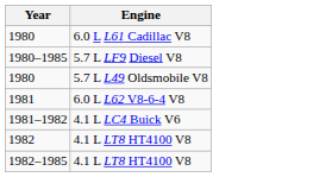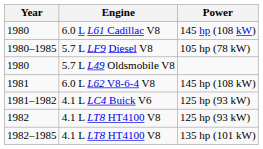 <table class=wikitable>
 <tr>
 <th>Year</th>
 <th>Engine</th>
+<th>Power</th>
 </tr>
 <tr>
 <td>1980</td>
 <td>6.0 <a href='#'>L</a> <a href='#'><em>L61</em> Cadillac</a> V8</td>
+<td>145 <a href='#'>hp</a> (108 <a href='#'>kW</a>)</td>
 </tr>
 <tr>
 <td>1980–1985</td>
 <td>5.7 L <a href='#'><em>LF9</em></a> <a href='#'>Diesel</a> V8</td>
+<td>105 hp (78 kW)</td>
 </tr>
 <tr>
 <td>1980</td>
 <td>5.7 L <a href='#'><em>L49</em></a> Oldsmobile V8</td>
+<td></td>
 </tr>
 <tr>
 <td>1981</td>
 <td>6.0 L <a href='#'><em>L62</em> V8-6-4</a> V8</td>
+<td>145 hp (108 kW)</td>
 </tr>
 <tr>
 <td>1981–1982</td>
 <td>4.1 L <a href='#'><em>LC4</em> Buick</a> V6</td>
+<td>125 hp (93 kW)</td>
 </tr>
 <tr>
 <td>1982</td>
 <td>4.1 L <a href='#'><em>LT8</em> HT4100</a> V8</td>
+<td>125 hp (93 kW)</td>
 </tr>
 <tr>
 <td>1982–1985</td>
 <td>4.1 L <a href='#'><em>LT8</em> HT4100</a> V8</td>
+<td>135 hp (101 kW)</td>
 </tr>
 </table>
